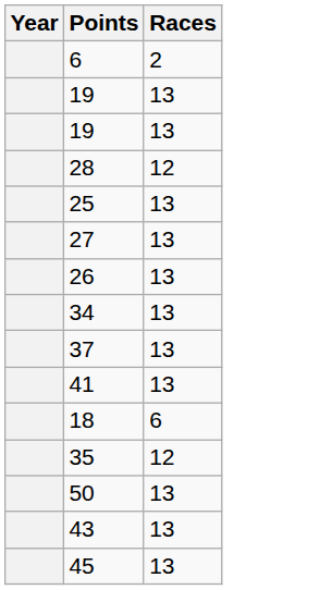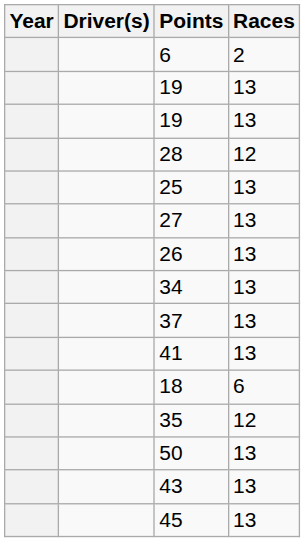 <table class="wikitable">
 <tr>
 <th scope=col>Year</th>
+<th scope=col>Driver(s)</th>
 <th scope=col>Points</th>
 <th scope=col>Races</th>
 </tr>
 <tr>
 <th></th>
+<td></td>
 <td>6</td>
 <td>2</td>
 </tr>
 <tr>
 <th></th>
+<td></td>
 <td>19</td>
 <td>13</td>
 </tr>
 <tr>
 <th></th>
+<td></td>
 <td>19</td>
 <td>13</td>
 </tr>
 <tr>
 <th></th>
+<td></td>
 <td>28</td>
 <td>12</td>
 </tr>
 <tr>
 <th></th>
+<td></td>
 <td>25</td>
 <td>13</td>
 </tr>
 <tr>
 <th></th>
+<td></td>
 <td>27</td>
 <td>13</td>
 </tr>
 <tr>
 <th></th>
+<td></td>
 <td>26</td>
 <td>13</td>
 </tr>
 <tr>
 <th></th>
+<td><br></td>
 <td>34</td>
 <td>13</td>
 </tr>
 <tr>
 <th></th>
+<td></td>
 <td>37</td>
 <td>13</td>
 </tr>
 <tr>
 <th></th>
+<td></td>
 <td>41</td>
 <td>13</td>
 </tr>
 <tr>
 <th></th>
+<td><br></td>
 <td>18</td>
 <td>6</td>
 </tr>
 <tr>
 <th></th>
+<td></td>
 <td>35</td>
 <td>12</td>
 </tr>
 <tr>
 <th></th>
+<td></td>
 <td>50</td>
 <td>13</td>
 </tr>
 <tr>
 <th></th>
+<td></td>
 <td>43</td>
 <td>13</td>
 </tr>
 <tr>
 <th></th>
+<td></td>
 <td>45</td>
 <td>13</td>
 </tr>
 </table>
